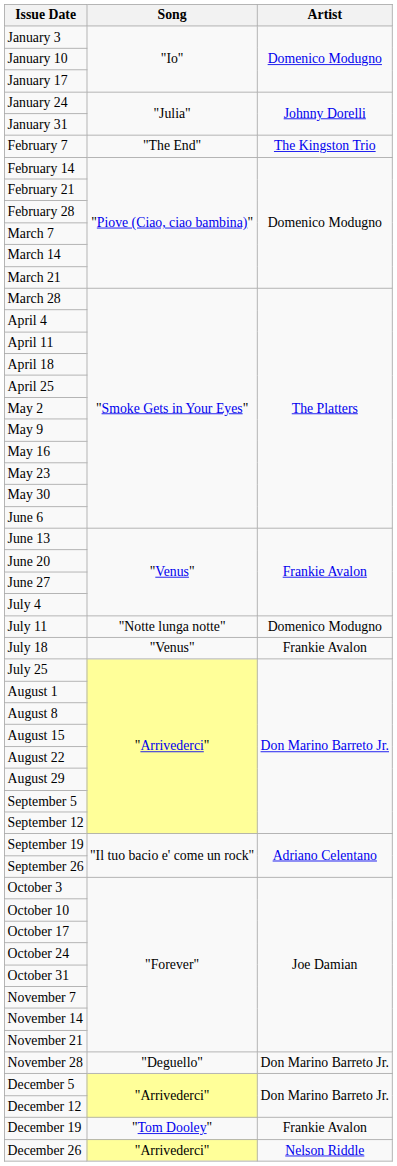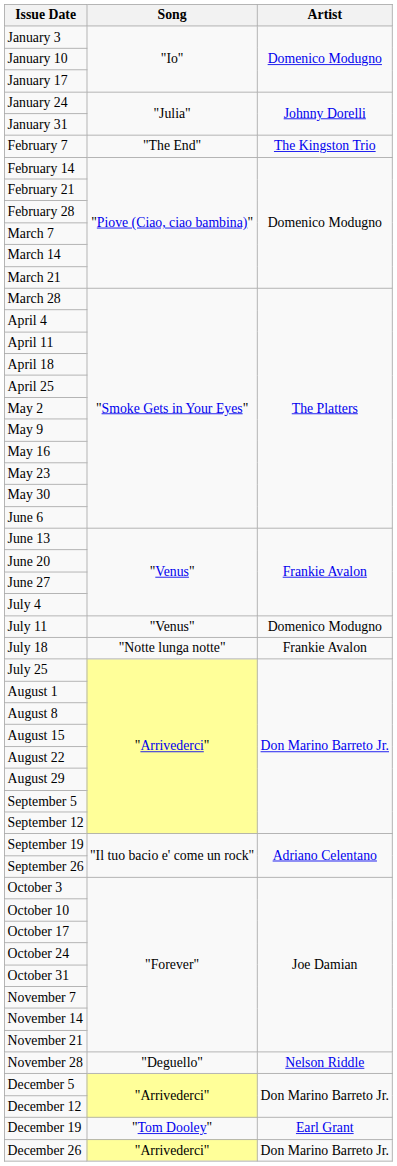 <table class="wikitable">
 <tr>
 <th>Issue Date</th>
 <th>Song</th>
 <th>Artist</th>
 </tr>
 <tr>
 <td>January 3</td>
 <td align="center" rowspan="3">"Io"</td>
 <td align="center" rowspan="3"><a href='#'>Domenico Modugno</a></td>
 </tr>
 <tr>
 <td>January 10</td>
 </tr>
 <tr>
 <td>January 17</td>
 </tr>
 <tr>
 <td>January 24</td>
 <td align="center" rowspan="2">"Julia"</td>
 <td align="center" rowspan="2"><a href='#'>Johnny Dorelli</a></td>
 </tr>
 <tr>
 <td>January 31</td>
 </tr>
 <tr>
 <td>February 7</td>
 <td align="center" rowspan="1">"The End"</td>
 <td align="center" rowspan="1"><a href='#'>The Kingston Trio</a></td>
 </tr>
 <tr>
 <td>February 14</td>
 <td align="center" rowspan="6">"<a href='#'>Piove (Ciao, ciao bambina)</a>"</td>
 <td align="center" rowspan="6">Domenico Modugno</td>
 </tr>
 <tr>
 <td>February 21</td>
 </tr>
 <tr>
 <td>February 28</td>
 </tr>
 <tr>
 <td>March 7</td>
 </tr>
 <tr>
 <td>March 14</td>
 </tr>
 <tr>
 <td>March 21</td>
 </tr>
 <tr>
 <td>March 28</td>
 <td align="center" rowspan="11">"<a href='#'>Smoke Gets in Your Eyes</a>"</td>
 <td align="center" rowspan="11"><a href='#'>The Platters</a></td>
 </tr>
 <tr>
 <td>April 4</td>
 </tr>
 <tr>
 <td>April 11</td>
 </tr>
 <tr>
 <td>April 18</td>
 </tr>
 <tr>
 <td>April 25</td>
 </tr>
 <tr>
 <td>May 2</td>
 </tr>
 <tr>
 <td>May 9</td>
 </tr>
 <tr>
 <td>May 16</td>
 </tr>
 <tr>
 <td>May 23</td>
 </tr>
 <tr>
 <td>May 30</td>
 </tr>
 <tr>
 <td>June 6</td>
 </tr>
 <tr>
 <td>June 13</td>
 <td align="center" rowspan="4">"<a href='#'>Venus</a>"</td>
 <td align="center" rowspan="4"><a href='#'>Frankie Avalon</a></td>
 </tr>
 <tr>
 <td>June 20</td>
 </tr>
 <tr>
 <td>June 27</td>
 </tr>
 <tr>
 <td>July 4</td>
 </tr>
 <tr>
 <td>July 11</td>
-<td align="center" rowspan="1">"Notte lunga notte"</td>
+<td align="center" rowspan="1">"Venus"</td>
 <td align="center" rowspan="1">Domenico Modugno</td>
 </tr>
 <tr>
 <td>July 18</td>
-<td align="center" rowspan="1">"Venus"</td>
+<td align="center" rowspan="1">"Notte lunga notte"</td>
 <td align="center" rowspan="1">Frankie Avalon</td>
 </tr>
 <tr>
 <td>July 25</td>
 <td bgcolor=#FFFF99 align="center" rowspan="8">"<a href='#'>Arrivederci</a>"</td>
 <td align="center" rowspan="8"><a href='#'>Don Marino Barreto Jr.</a></td>
 </tr>
 <tr>
 <td>August 1</td>
 </tr>
 <tr>
 <td>August 8</td>
 </tr>
 <tr>
 <td>August 15</td>
 </tr>
 <tr>
 <td>August 22</td>
 </tr>
 <tr>
 <td>August 29</td>
 </tr>
 <tr>
 <td>September 5</td>
 </tr>
 <tr>
 <td>September 12</td>
 </tr>
 <tr>
 <td>September 19</td>
 <td align="center" rowspan="2">"Il tuo bacio e' come un rock"</td>
 <td align="center" rowspan="2"><a href='#'>Adriano Celentano</a></td>
 </tr>
 <tr>
 <td>September 26</td>
 </tr>
 <tr>
 <td>October 3</td>
 <td align="center" rowspan="8">"Forever"</td>
 <td align="center" rowspan="8">Joe Damian</td>
 </tr>
 <tr>
 <td>October 10</td>
 </tr>
 <tr>
 <td>October 17</td>
 </tr>
 <tr>
 <td>October 24</td>
 </tr>
 <tr>
 <td>October 31</td>
 </tr>
 <tr>
 <td>November 7</td>
 </tr>
 <tr>
 <td>November 14</td>
 </tr>
 <tr>
 <td>November 21</td>
 </tr>
 <tr>
 <td>November 28</td>
 <td align="center" rowspan="1">"Deguello"</td>
-<td align="center" rowspan="1">Don Marino Barreto Jr.</td>
+<td align="center" rowspan="1"><a href='#'>Nelson Riddle</a></td>
 </tr>
 <tr>
 <td>December 5</td>
 <td bgcolor=#FFFF99 align="center" rowspan="2">"Arrivederci"</td>
 <td align="center" rowspan="2">Don Marino Barreto Jr.</td>
 </tr>
 <tr>
 <td>December 12</td>
 </tr>
 <tr>
 <td>December 19</td>
 <td align="center" rowspan="1">"<a href='#'>Tom Dooley</a>"</td>
-<td align="center" rowspan="1">Frankie Avalon</td>
+<td align="center" rowspan="1"><a href='#'>Earl Grant</a></td>
 </tr>
 <tr>
 <td>December 26</td>
 <td bgcolor=#FFFF99 align="center" rowspan="1">"Arrivederci"</td>
-<td align="center" rowspan="1"><a href='#'>Nelson Riddle</a></td>
+<td align="center" rowspan="1">Don Marino Barreto Jr.</td>
 </tr>
 </table>
